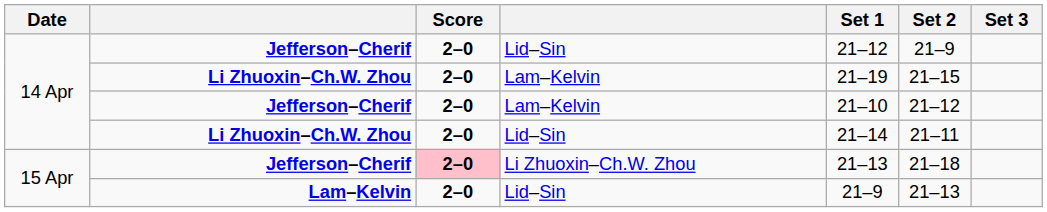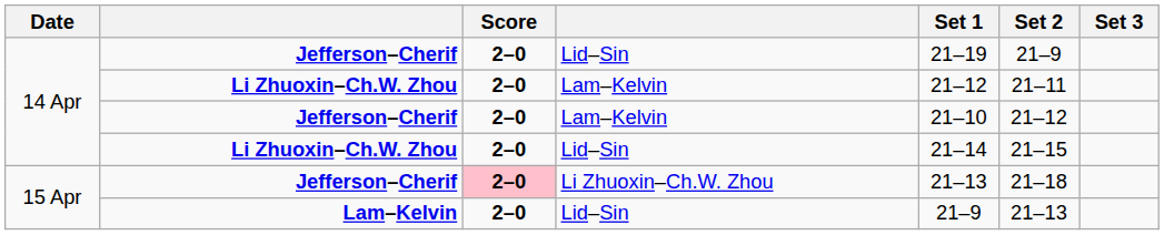 <table class="wikitable" style="text-align: center; font-size:90% ">
 <tr>
 <th width="60">Date</th>
 <th align="right" width="250"></th>
 <th width="60">Score</th>
 <th align="left" width="250"></th>
 <th width="50">Set 1</th>
 <th width="50">Set 2</th>
 <th width="50">Set 3</th>
 </tr>
 <tr>
 <td rowspan=4>14 Apr</td>
 <td align=right><strong><a href='#'>Jefferson</a>–<a href='#'>Cherif</a> </strong></td>
 <td align=center><strong>2–0</strong></td>
 <td align=left> <a href='#'>Lid</a>–<a href='#'>Sin</a></td>
-<td>21–12</td>
+<td>21–19</td>
 <td>21–9</td>
 <td></td>
 </tr>
 <tr>
 <td align=right><strong><a href='#'>Li Zhuoxin</a>–<a href='#'>Ch.W. Zhou</a> </strong></td>
 <td align=center><strong>2–0</strong></td>
 <td align=left> <a href='#'>Lam</a>–<a href='#'>Kelvin</a></td>
-<td>21–19</td>
-<td>21–15</td>
+<td>21–12</td>
+<td>21–11</td>
 <td></td>
 </tr>
 <tr>
 <td align=right><strong><a href='#'>Jefferson</a>–<a href='#'>Cherif</a> </strong></td>
 <td align=center><strong>2–0</strong></td>
 <td align=left> <a href='#'>Lam</a>–<a href='#'>Kelvin</a></td>
 <td>21–10</td>
 <td>21–12</td>
 <td></td>
 </tr>
 <tr>
 <td align=right><strong><a href='#'>Li Zhuoxin</a>–<a href='#'>Ch.W. Zhou</a> </strong></td>
 <td align=center><strong>2–0</strong></td>
 <td align=left> <a href='#'>Lid</a>–<a href='#'>Sin</a></td>
 <td>21–14</td>
-<td>21–11</td>
+<td>21–15</td>
 <td></td>
 </tr>
 <tr>
 <td rowspan=2>15 Apr</td>
 <td align=right><strong><a href='#'>Jefferson</a>–<a href='#'>Cherif</a> </strong></td>
 <td align=center style="background: pink;"><strong>2–0</strong></td>
 <td align=left> <a href='#'>Li Zhuoxin</a>–<a href='#'>Ch.W. Zhou</a></td>
 <td>21–13</td>
 <td>21–18</td>
 <td></td>
 </tr>
 <tr>
 <td align=right><strong><a href='#'>Lam</a>–<a href='#'>Kelvin</a> </strong></td>
 <td align=center><strong>2–0</strong></td>
 <td align=left> <a href='#'>Lid</a>–<a href='#'>Sin</a></td>
 <td>21–9</td>
 <td>21–13</td>
 <td></td>
 </tr>
 </table>
